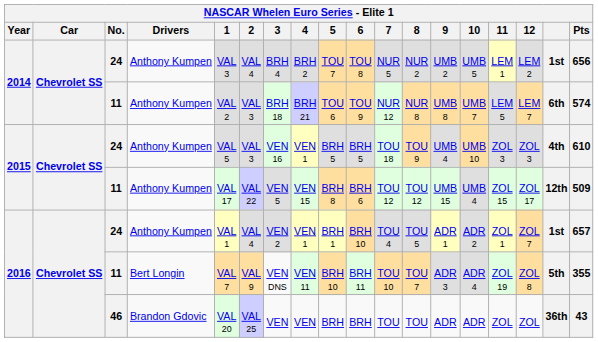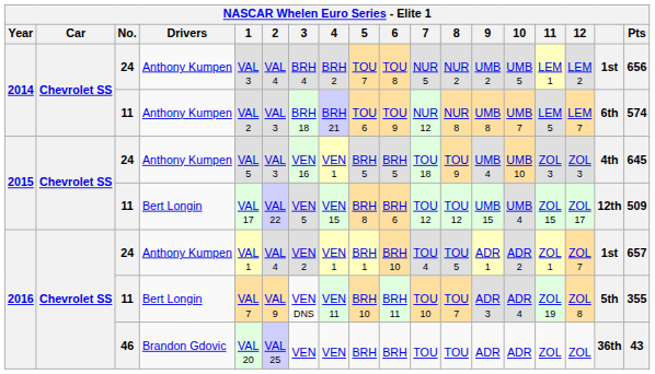 <table class="wikitable collapsible collapsed" style="text-align:center; font-size:75%">
 <tr>
 <th colspan=18><a href='#'>NASCAR Whelen Euro Series</a> - Elite 1</th>
 </tr>
 <tr>
 <th>Year</th>
 <th>Car</th>
 <th>No.</th>
 <th>Drivers</th>
 <th>1</th>
 <th>2</th>
 <th>3</th>
 <th>4</th>
 <th>5</th>
 <th>6</th>
 <th>7</th>
 <th>8</th>
 <th>9</th>
 <th>10</th>
 <th>11</th>
 <th>12</th>
 <th></th>
 <th>Pts</th>
 </tr>
 <tr>
 <th rowspan=2><a href='#'>2014</a></th>
 <th rowspan=2><a href='#'>Chevrolet SS</a></th>
 <th>24</th>
 <td align="left"> <a href='#'>Anthony Kumpen</a></td>
 <td style="background-color:#DFDFDF"> <br><a href='#'>VAL</a><br><small>3</small></td>
 <td style="background-color:#DFDFDF"> <br><a href='#'>VAL</a><br><small>4</small></td>
 <td style="background-color:#DFDFDF"> <br><a href='#'>BRH</a><br><small>4</small></td>
 <td style="background-color:#DFDFDF"> <br><a href='#'>BRH</a><br><small>2</small></td>
 <td style="background-color:#FFDF9F"> <br><a href='#'>TOU</a><br><small>7</small></td>
 <td style="background-color:#FFDF9F"> <br><a href='#'>TOU</a><br><small>8</small></td>
 <td style="background-color:#DFDFDF"> <br><a href='#'>NUR</a><br><small>5</small></td>
 <td style="background-color:#DFDFDF"> <br><a href='#'>NUR</a><br><small>2</small></td>
 <td style="background-color:#DFDFDF"> <br><a href='#'>UMB</a><br><small>2</small></td>
 <td style="background-color:#DFDFDF"> <br><a href='#'>UMB</a><br><small>5</small></td>
 <td style="background-color:#FFFFBF"> <br><a href='#'>LEM</a><br><small>1</small></td>
 <td style="background-color:#DFDFDF"> <br><a href='#'>LEM</a><br><small>2</small></td>
 <th>1st</th>
 <th>656</th>
 </tr>
 <tr>
 <th>11</th>
 <td align="left"> <a href='#'>Anthony Kumpen</a></td>
 <td style="background-color:#DFDFDF"> <br><a href='#'>VAL</a><br><small>2</small></td>
 <td style="background-color:#DFDFDF"> <br><a href='#'>VAL</a><br><small>3</small></td>
 <td style="background-color:#DFFFDF"> <br><a href='#'>BRH</a><br><small>18</small></td>
 <td style="background-color:#CFCFFF"> <br><a href='#'>BRH</a><br><small>21</small></td>
 <td style="background-color:#FFDF9F"> <br><a href='#'>TOU</a><br><small>6</small></td>
 <td style="background-color:#FFDF9F"> <br><a href='#'>TOU</a><br><small>9</small></td>
 <td style="background-color:#DFFFDF"> <br><a href='#'>NUR</a><br><small>12</small></td>
 <td style="background-color:#FFDF9F"> <br><a href='#'>NUR</a><br><small>8</small></td>
 <td style="background-color:#FFDF9F"> <br><a href='#'>UMB</a><br><small>8</small></td>
 <td style="background-color:#FFDF9F"> <br><a href='#'>UMB</a><br><small>7</small></td>
 <td style="background-color:#DFDFDF"> <br><a href='#'>LEM</a><br><small>5</small></td>
 <td style="background-color:#FFDF9F"> <br><a href='#'>LEM</a><br><small>7</small></td>
 <th>6th</th>
 <th>574</th>
 </tr>
 <tr>
 <th rowspan=2><a href='#'>2015</a></th>
 <th rowspan=2><a href='#'>Chevrolet SS</a></th>
 <th>24</th>
 <td align="left"> <a href='#'>Anthony Kumpen</a></td>
 <td style="background-color:#DFDFDF"> <br><a href='#'>VAL</a><br><small>5</small></td>
 <td style="background-color:#DFDFDF"> <br><a href='#'>VAL</a><br><small>3</small></td>
 <td style="background-color:#DFFFDF"> <br><a href='#'>VEN</a><br><small>16</small></td>
 <td style="background-color:#FFFFBF"> <br><a href='#'>VEN</a><br><small>1</small></td>
 <td style="background-color:#DFDFDF"> <br><a href='#'>BRH</a><br><small>5</small></td>
 <td style="background-color:#DFDFDF"> <br><a href='#'>BRH</a><br><small>5</small></td>
 <td style="background-color:#DFFFDF"> <br><a href='#'>TOU</a><br><small>18</small></td>
 <td style="background-color:#FFDF9F"> <br><a href='#'>TOU</a><br><small>9</small></td>
 <td style="background-color:#DFDFDF"> <br><a href='#'>UMB</a><br><small>4</small></td>
 <td style="background-color:#FFDF9F"> <br><a href='#'>UMB</a><br><small>10</small></td>
 <td style="background-color:#DFDFDF"> <br><a href='#'>ZOL</a><br><small>3</small></td>
 <td style="background-color:#DFDFDF"> <br><a href='#'>ZOL</a><br><small>3</small></td>
 <th>4th</th>
-<th>610</th>
+<th>645</th>
 </tr>
 <tr>
 <th>11</th>
-<td align="left"> <a href='#'>Anthony Kumpen</a></td>
+<td align="left"> <a href='#'>Bert Longin</a></td>
 <td style="background-color:#DFFFDF"> <br><a href='#'>VAL</a><br><small>17</small></td>
 <td style="background-color:#CFCFFF"> <br><a href='#'>VAL</a><br><small>22</small></td>
 <td style="background-color:#DFDFDF"> <br><a href='#'>VEN</a><br><small>5</small></td>
 <td style="background-color:#DFFFDF"> <br><a href='#'>VEN</a><br><small>15</small></td>
 <td style="background-color:#FFDF9F"> <br><a href='#'>BRH</a><br><small>8</small></td>
 <td style="background-color:#FFDF9F"> <br><a href='#'>BRH</a><br><small>6</small></td>
 <td style="background-color:#DFFFDF"> <br><a href='#'>TOU</a><br><small>12</small></td>
 <td style="background-color:#DFFFDF"> <br><a href='#'>TOU</a><br><small>12</small></td>
 <td style="background-color:#DFFFDF"> <br><a href='#'>UMB</a><br><small>15</small></td>
 <td style="background-color:#DFDFDF"> <br><a href='#'>UMB</a><br><small>4</small></td>
 <td style="background-color:#DFFFDF"> <br><a href='#'>ZOL</a><br><small>15</small></td>
 <td style="background-color:#DFFFDF"> <br><a href='#'>ZOL</a><br><small>17</small></td>
 <th>12th</th>
 <th>509</th>
 </tr>
 <tr>
 <th rowspan=3><a href='#'>2016</a></th>
 <th rowspan=3><a href='#'>Chevrolet SS</a></th>
 <th>24</th>
 <td align="left"> <a href='#'>Anthony Kumpen</a></td>
 <td style="background-color:#FFFFBF"> <br><a href='#'>VAL</a><br><small>1</small></td>
 <td style="background-color:#DFDFDF"> <br><a href='#'>VAL</a><br><small>4</small></td>
 <td style="background-color:#DFDFDF"> <br><a href='#'>VEN</a><br><small>2</small></td>
 <td style="background-color:#FFFFBF"> <br><a href='#'>VEN</a><br><small>1</small></td>
 <td style="background-color:#FFFFBF"> <br><a href='#'>BRH</a><br><small>1</small></td>
 <td style="background-color:#FFDF9F"> <br><a href='#'>BRH</a><br><small>10</small></td>
 <td style="background-color:#DFDFDF"> <br><a href='#'>TOU</a><br><small>4</small></td>
 <td style="background-color:#DFDFDF"> <br><a href='#'>TOU</a><br><small>5</small></td>
 <td style="background-color:#FFFFBF"> <br><a href='#'>ADR</a><br><small>1</small></td>
 <td style="background-color:#DFDFDF"> <br><a href='#'>ADR</a><br><small>2</small></td>
 <td style="background-color:#FFFFBF"> <br><a href='#'>ZOL</a><br><small>1</small></td>
 <td style="background-color:#FFDF9F"> <br><a href='#'>ZOL</a><br><small>7</small></td>
 <th>1st</th>
 <th>657</th>
 </tr>
 <tr>
 <th>11</th>
 <td align="left"> <a href='#'>Bert Longin</a></td>
 <td style="background-color:#FFDF9F"> <br><a href='#'>VAL</a><br><small>7</small></td>
 <td style="background-color:#FFDF9F"> <br><a href='#'>VAL</a><br><small>9</small></td>
 <td> <br><a href='#'>VEN</a><br><small>DNS</small></td>
 <td style="background-color:#DFFFDF"> <br><a href='#'>VEN</a><br><small>11</small></td>
 <td style="background-color:#FFDF9F"> <br><a href='#'>BRH</a><br><small>10</small></td>
 <td style="background-color:#DFFFDF"> <br><a href='#'>BRH</a><br><small>11</small></td>
 <td style="background-color:#FFDF9F"> <br><a href='#'>TOU</a><br><small>10</small></td>
 <td style="background-color:#FFDF9F"> <br><a href='#'>TOU</a><br><small>7</small></td>
 <td style="background-color:#DFDFDF"> <br><a href='#'>ADR</a><br><small>3</small></td>
 <td style="background-color:#DFDFDF"> <br><a href='#'>ADR</a><br><small>4</small></td>
 <td style="background-color:#DFFFDF"> <br><a href='#'>ZOL</a><br><small>19</small></td>
 <td style="background-color:#FFDF9F"> <br><a href='#'>ZOL</a><br><small>8</small></td>
 <th>5th</th>
 <th>355</th>
 </tr>
 <tr>
 <th>46</th>
 <td align="left"> <a href='#'>Brandon Gdovic</a></td>
 <td style="background-color:#DFFFDF"> <br><a href='#'>VAL</a><br><small>20</small></td>
 <td style="background-color:#CFCFFF"> <br><a href='#'>VAL</a><br><small>25</small></td>
 <td> <br><a href='#'>VEN</a></td>
 <td> <br><a href='#'>VEN</a></td>
 <td> <br><a href='#'>BRH</a></td>
 <td> <br><a href='#'>BRH</a></td>
 <td> <br><a href='#'>TOU</a></td>
 <td> <br><a href='#'>TOU</a></td>
 <td> <br><a href='#'>ADR</a></td>
 <td> <br><a href='#'>ADR</a></td>
 <td> <br><a href='#'>ZOL</a></td>
 <td> <br><a href='#'>ZOL</a></td>
 <th>36th</th>
 <th>43</th>
 </tr>
 </table>
